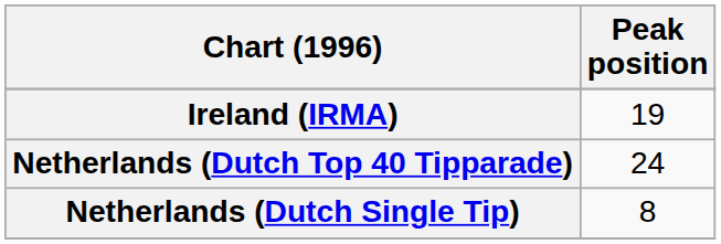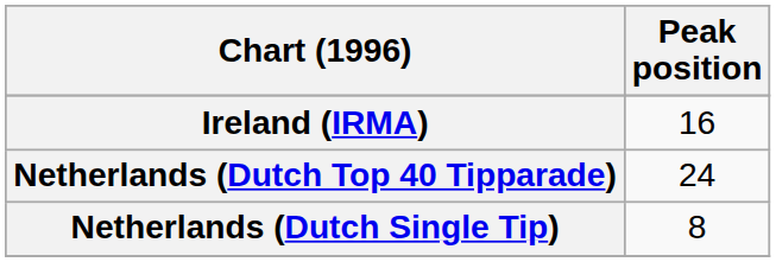 <table class="wikitable sortable plainrowheaders" style="text-align:center;">
 <tr>
 <th scope="col">Chart (1996)</th>
 <th scope="col">Peak<br>position</th>
 </tr>
 <tr>
 </tr>
 <tr>
 </tr>
 <tr>
 </tr>
 <tr>
 <th scope="row">Ireland (<a href='#'>IRMA</a>)</th>
-<td style="text-align:center;">19</td>
+<td style="text-align:center;">16</td>
 </tr>
 <tr>
 <th scope="row">Netherlands (<a href='#'>Dutch Top 40 Tipparade</a>)</th>
 <td style="text-align:center;">24</td>
 </tr>
 <tr>
 <th scope="row">Netherlands (<a href='#'>Dutch Single Tip</a>)</th>
 <td style="text-align:center;">8</td>
 </tr>
 <tr>
 </tr>
 </table>
